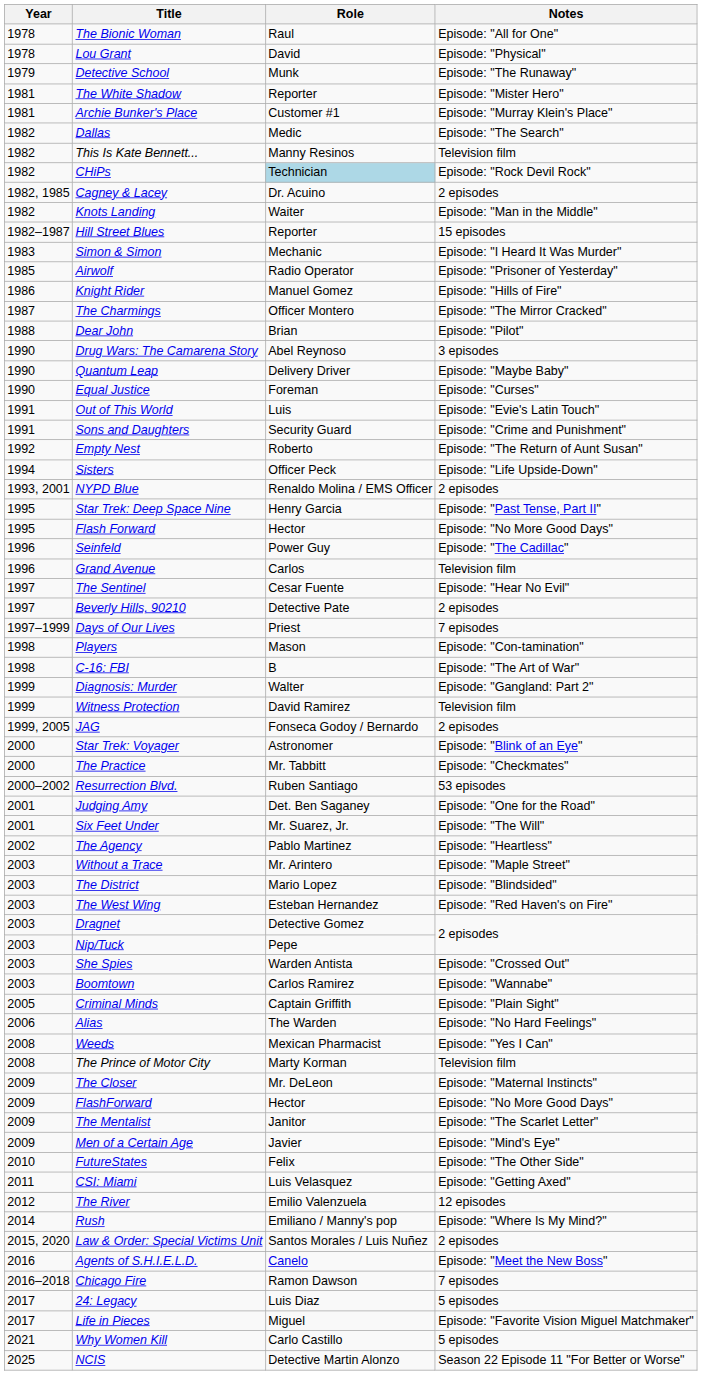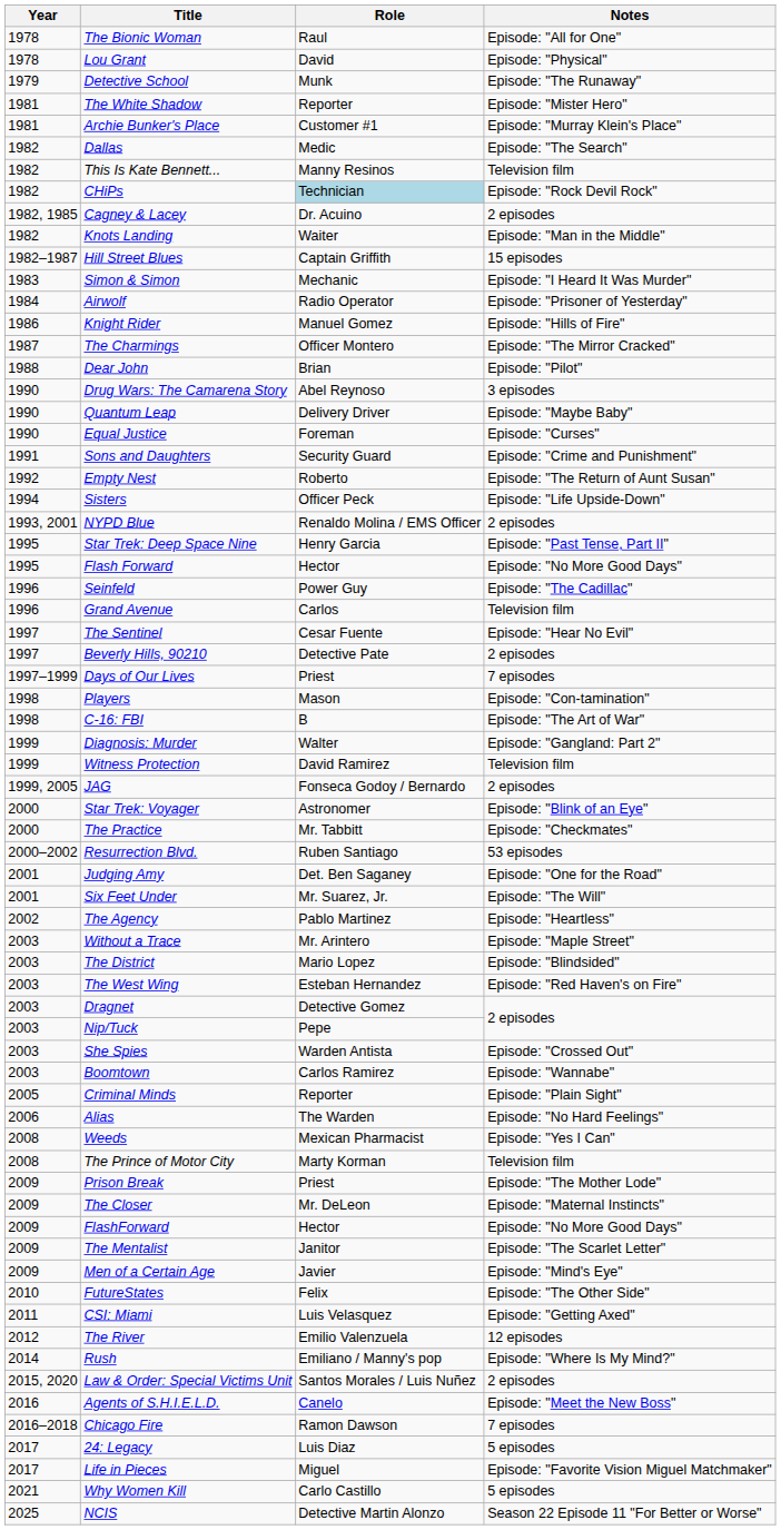 <table class="wikitable sortable">
 <tr>
 <th>Year</th>
 <th>Title</th>
 <th>Role</th>
 <th>Notes</th>
 </tr>
 <tr>
 <td>1978</td>
 <td><em><a href='#'>The Bionic Woman</a></em></td>
 <td>Raul</td>
 <td>Episode: "All for One"</td>
 </tr>
 <tr>
 <td>1978</td>
 <td><a href='#'><em>Lou Grant</em></a></td>
 <td>David</td>
 <td>Episode: "Physical"</td>
 </tr>
 <tr>
 <td>1979</td>
 <td><em><a href='#'>Detective School</a></em></td>
 <td>Munk</td>
 <td>Episode: "The Runaway"</td>
 </tr>
 <tr>
 <td>1981</td>
 <td><a href='#'><em>The White Shadow</em></a></td>
 <td>Reporter</td>
 <td>Episode: "Mister Hero"</td>
 </tr>
 <tr>
 <td>1981</td>
 <td><em><a href='#'>Archie Bunker's Place</a></em></td>
 <td>Customer #1</td>
 <td>Episode: "Murray Klein's Place"</td>
 </tr>
 <tr>
 <td>1982</td>
 <td><em><a href='#'>Dallas</a></em></td>
 <td>Medic</td>
 <td>Episode: "The Search"</td>
 </tr>
 <tr>
 <td>1982</td>
 <td><em>This Is Kate Bennett...</em></td>
 <td>Manny Resinos</td>
 <td>Television film</td>
 </tr>
 <tr>
 <td>1982</td>
 <td><em><a href='#'>CHiPs</a></em></td>
 <td style="background: lightblue;">Technician</td>
 <td>Episode: "Rock Devil Rock"</td>
 </tr>
 <tr>
 <td>1982, 1985</td>
 <td><em><a href='#'>Cagney & Lacey</a></em></td>
 <td>Dr. Acuino</td>
 <td>2 episodes</td>
 </tr>
 <tr>
 <td>1982</td>
 <td><em><a href='#'>Knots Landing</a></em></td>
 <td>Waiter</td>
 <td>Episode: "Man in the Middle"</td>
 </tr>
 <tr>
 <td>1982–1987</td>
 <td><em><a href='#'>Hill Street Blues</a></em></td>
-<td>Reporter</td>
+<td>Captain Griffith</td>
 <td>15 episodes</td>
 </tr>
 <tr>
 <td>1983</td>
 <td><em><a href='#'>Simon & Simon</a></em></td>
 <td>Mechanic</td>
 <td>Episode: "I Heard It Was Murder"</td>
 </tr>
 <tr>
-<td>1985</td>
+<td>1984</td>
 <td><em><a href='#'>Airwolf</a></em></td>
 <td>Radio Operator</td>
 <td>Episode: "Prisoner of Yesterday"</td>
 </tr>
 <tr>
 <td>1986</td>
 <td><a href='#'><em>Knight Rider</em></a></td>
 <td>Manuel Gomez</td>
 <td>Episode: "Hills of Fire"</td>
 </tr>
 <tr>
 <td>1987</td>
 <td><em><a href='#'>The Charmings</a></em></td>
 <td>Officer Montero</td>
 <td>Episode: "The Mirror Cracked"</td>
 </tr>
 <tr>
 <td>1988</td>
 <td><a href='#'><em>Dear John</em></a></td>
 <td>Brian</td>
 <td>Episode: "Pilot"</td>
 </tr>
 <tr>
 <td>1990</td>
 <td><em><a href='#'>Drug Wars: The Camarena Story</a></em></td>
 <td>Abel Reynoso</td>
 <td>3 episodes</td>
 </tr>
 <tr>
 <td>1990</td>
 <td><em><a href='#'>Quantum Leap</a></em></td>
 <td>Delivery Driver</td>
 <td>Episode: "Maybe Baby"</td>
 </tr>
 <tr>
 <td>1990</td>
 <td><a href='#'><em>Equal Justice</em></a></td>
 <td>Foreman</td>
 <td>Episode: "Curses"</td>
-</tr>
-<tr>
-<td>1991</td>
-<td><a href='#'><em>Out of This World</em></a></td>
-<td>Luis</td>
-<td>Episode: "Evie's Latin Touch"</td>
 </tr>
 <tr>
 <td>1991</td>
 <td><a href='#'><em>Sons and Daughters</em></a></td>
 <td>Security Guard</td>
 <td>Episode: "Crime and Punishment"</td>
 </tr>
 <tr>
 <td>1992</td>
 <td><em><a href='#'>Empty Nest</a></em></td>
 <td>Roberto</td>
 <td>Episode: "The Return of Aunt Susan"</td>
 </tr>
 <tr>
 <td>1994</td>
 <td><a href='#'><em>Sisters</em></a></td>
 <td>Officer Peck</td>
 <td>Episode: "Life Upside-Down"</td>
 </tr>
 <tr>
 <td>1993, 2001</td>
 <td><em><a href='#'>NYPD Blue</a></em></td>
 <td>Renaldo Molina / EMS Officer</td>
 <td>2 episodes</td>
 </tr>
 <tr>
 <td>1995</td>
 <td><em><a href='#'>Star Trek: Deep Space Nine</a></em></td>
 <td>Henry Garcia</td>
 <td>Episode: "<a href='#'>Past Tense, Part II</a>"</td>
 </tr>
 <tr>
 <td>1995</td>
 <td><em><a href='#'>Flash Forward</a></em></td>
 <td>Hector</td>
 <td>Episode: "No More Good Days"</td>
 </tr>
 <tr>
 <td>1996</td>
 <td><em><a href='#'>Seinfeld</a></em></td>
 <td>Power Guy</td>
 <td>Episode: "<a href='#'>The Cadillac</a>"</td>
 </tr>
 <tr>
 <td>1996</td>
 <td><a href='#'><em>Grand Avenue</em></a></td>
 <td>Carlos</td>
 <td>Television film</td>
 </tr>
 <tr>
 <td>1997</td>
 <td><a href='#'><em>The Sentinel</em></a></td>
 <td>Cesar Fuente</td>
 <td>Episode: "Hear No Evil"</td>
 </tr>
 <tr>
 <td>1997</td>
 <td><em><a href='#'>Beverly Hills, 90210</a></em></td>
 <td>Detective Pate</td>
 <td>2 episodes</td>
 </tr>
 <tr>
 <td>1997–1999</td>
 <td><em><a href='#'>Days of Our Lives</a></em></td>
 <td>Priest</td>
 <td>7 episodes</td>
 </tr>
 <tr>
 <td>1998</td>
 <td><a href='#'><em>Players</em></a></td>
 <td>Mason</td>
 <td>Episode: "Con-tamination"</td>
 </tr>
 <tr>
 <td>1998</td>
 <td><em><a href='#'>C-16: FBI</a></em></td>
 <td>B</td>
 <td>Episode: "The Art of War"</td>
 </tr>
 <tr>
 <td>1999</td>
 <td><em><a href='#'>Diagnosis: Murder</a></em></td>
 <td>Walter</td>
 <td>Episode: "Gangland: Part 2"</td>
 </tr>
 <tr>
 <td>1999</td>
 <td><a href='#'><em>Witness Protection</em></a></td>
 <td>David Ramirez</td>
 <td>Television film</td>
 </tr>
 <tr>
 <td>1999, 2005</td>
 <td><a href='#'><em>JAG</em></a></td>
 <td>Fonseca Godoy / Bernardo</td>
 <td>2 episodes</td>
 </tr>
 <tr>
 <td>2000</td>
 <td><em><a href='#'>Star Trek: Voyager</a></em></td>
 <td>Astronomer</td>
 <td>Episode: "<a href='#'>Blink of an Eye</a>"</td>
 </tr>
 <tr>
 <td>2000</td>
 <td><em><a href='#'>The Practice</a></em></td>
 <td>Mr. Tabbitt</td>
 <td>Episode: "Checkmates"</td>
 </tr>
 <tr>
 <td>2000–2002</td>
 <td><em><a href='#'>Resurrection Blvd.</a></em></td>
 <td>Ruben Santiago</td>
 <td>53 episodes</td>
 </tr>
 <tr>
 <td>2001</td>
 <td><em><a href='#'>Judging Amy</a></em></td>
 <td>Det. Ben Saganey</td>
 <td>Episode: "One for the Road"</td>
 </tr>
 <tr>
 <td>2001</td>
 <td><a href='#'><em>Six Feet Under</em></a></td>
 <td>Mr. Suarez, Jr.</td>
 <td>Episode: "The Will"</td>
 </tr>
 <tr>
 <td>2002</td>
 <td><a href='#'><em>The Agency</em></a></td>
 <td>Pablo Martinez</td>
 <td>Episode: "Heartless"</td>
 </tr>
 <tr>
 <td>2003</td>
 <td><em><a href='#'>Without a Trace</a></em></td>
 <td>Mr. Arintero</td>
 <td>Episode: "Maple Street"</td>
 </tr>
 <tr>
 <td>2003</td>
 <td><em><a href='#'>The District</a></em></td>
 <td>Mario Lopez</td>
 <td>Episode: "Blindsided"</td>
 </tr>
 <tr>
 <td>2003</td>
 <td><em><a href='#'>The West Wing</a></em></td>
 <td>Esteban Hernandez</td>
 <td>Episode: "Red Haven's on Fire"</td>
 </tr>
 <tr>
 <td>2003</td>
 <td><a href='#'><em>Dragnet</em></a></td>
 <td>Detective Gomez</td>
 <td rowspan="2">2 episodes</td>
 </tr>
 <tr>
 <td>2003</td>
 <td><em><a href='#'>Nip/Tuck</a></em></td>
 <td>Pepe</td>
 </tr>
 <tr>
 <td>2003</td>
 <td><em><a href='#'>She Spies</a></em></td>
 <td>Warden Antista</td>
 <td>Episode: "Crossed Out"</td>
 </tr>
 <tr>
 <td>2003</td>
 <td><a href='#'><em>Boomtown</em></a></td>
 <td>Carlos Ramirez</td>
 <td>Episode: "Wannabe"</td>
 </tr>
 <tr>
 <td>2005</td>
 <td><em><a href='#'>Criminal Minds</a></em></td>
-<td>Captain Griffith</td>
+<td>Reporter</td>
 <td>Episode: "Plain Sight"</td>
 </tr>
 <tr>
 <td>2006</td>
 <td><a href='#'><em>Alias</em></a></td>
 <td>The Warden</td>
 <td>Episode: "No Hard Feelings"</td>
 </tr>
 <tr>
 <td>2008</td>
 <td><a href='#'><em>Weeds</em></a></td>
 <td>Mexican Pharmacist</td>
 <td>Episode: "Yes I Can"</td>
 </tr>
 <tr>
 <td>2008</td>
 <td><em>The Prince of Motor City</em></td>
 <td>Marty Korman</td>
 <td>Television film</td>
+</tr>
+<tr>
+<td>2009</td>
+<td><em><a href='#'>Prison Break</a></em></td>
+<td>Priest</td>
+<td>Episode: "The Mother Lode"</td>
 </tr>
 <tr>
 <td>2009</td>
 <td><em><a href='#'>The Closer</a></em></td>
 <td>Mr. DeLeon</td>
 <td>Episode: "Maternal Instincts"</td>
 </tr>
 <tr>
 <td>2009</td>
 <td><em><a href='#'>FlashForward</a></em></td>
 <td>Hector</td>
 <td>Episode: "No More Good Days"</td>
 </tr>
 <tr>
 <td>2009</td>
 <td><em><a href='#'>The Mentalist</a></em></td>
 <td>Janitor</td>
 <td>Episode: "The Scarlet Letter"</td>
 </tr>
 <tr>
 <td>2009</td>
 <td><em><a href='#'>Men of a Certain Age</a></em></td>
 <td>Javier</td>
 <td>Episode: "Mind's Eye"</td>
 </tr>
 <tr>
 <td>2010</td>
 <td><em><a href='#'>FutureStates</a></em></td>
 <td>Felix</td>
 <td>Episode: "The Other Side"</td>
 </tr>
 <tr>
 <td>2011</td>
 <td><em><a href='#'>CSI: Miami</a></em></td>
 <td>Luis Velasquez</td>
 <td>Episode: "Getting Axed"</td>
 </tr>
 <tr>
 <td>2012</td>
 <td><a href='#'><em>The River</em></a></td>
 <td>Emilio Valenzuela</td>
 <td>12 episodes</td>
 </tr>
 <tr>
 <td>2014</td>
 <td><a href='#'><em>Rush</em></a></td>
 <td>Emiliano / Manny's pop</td>
 <td>Episode: "Where Is My Mind?"</td>
 </tr>
 <tr>
 <td>2015, 2020</td>
 <td><em><a href='#'>Law & Order: Special Victims Unit</a></em></td>
 <td>Santos Morales / Luis Nuñez</td>
 <td>2 episodes</td>
 </tr>
 <tr>
 <td>2016</td>
 <td><em><a href='#'>Agents of S.H.I.E.L.D.</a></em></td>
 <td><a href='#'>Canelo</a></td>
 <td>Episode: "<a href='#'>Meet the New Boss</a>"</td>
 </tr>
 <tr>
 <td>2016–2018</td>
 <td><a href='#'><em>Chicago Fire</em></a></td>
 <td>Ramon Dawson</td>
 <td>7 episodes</td>
 </tr>
 <tr>
 <td>2017</td>
 <td><em><a href='#'>24: Legacy</a></em></td>
 <td>Luis Diaz</td>
 <td>5 episodes</td>
 </tr>
 <tr>
 <td>2017</td>
 <td><em><a href='#'>Life in Pieces</a></em></td>
 <td>Miguel</td>
 <td>Episode: "Favorite Vision Miguel Matchmaker"</td>
 </tr>
 <tr>
 <td>2021</td>
 <td><em><a href='#'>Why Women Kill</a></em></td>
 <td>Carlo Castillo</td>
 <td>5 episodes</td>
 </tr>
 <tr>
 <td>2025</td>
 <td><em><a href='#'>NCIS</a></td>
 <td>Detective Martin Alonzo</td>
 <td>Season 22 Episode 11 "For Better or Worse"</td>
 </tr>
 </table>
